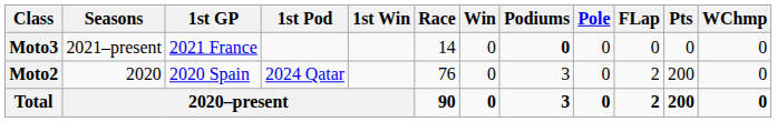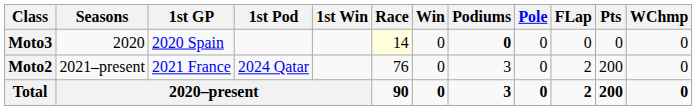 <table class="wikitable" style="text-align:right;">
 <tr>
 <th>Class</th>
 <th>Seasons</th>
 <th>1st GP</th>
 <th>1st Pod</th>
 <th>1st Win</th>
 <th>Race</th>
 <th>Win</th>
 <th>Podiums</th>
 <th><a href='#'>Pole</a></th>
 <th>FLap</th>
 <th>Pts</th>
 <th>WChmp</th>
 </tr>
 <tr>
 <th>Moto3</th>
-<td>2021–present</td>
-<td style="text-align:left;"><a href='#'>2021 France</a></td>
+<td>2020</td>
+<td style="text-align:left;"><a href='#'>2020 Spain</a></td>
 <td></td>
 <td></td>
-<td>14</td>
+<td style="background: lightyellow;">14</td>
 <td>0</td>
 <td><strong>0</strong></td>
 <td>0</td>
 <td>0</td>
 <td>0</td>
 <td>0</td>
 </tr>
 <tr>
 <th>Moto2</th>
-<td>2020</td>
-<td style="text-align:left;"><a href='#'>2020 Spain</a></td>
+<td>2021–present</td>
+<td style="text-align:left;"><a href='#'>2021 France</a></td>
 <td style="text-align:left;"><a href='#'>2024 Qatar</a></td>
 <td style="text-align:left;"></td>
 <td>76</td>
 <td>0</td>
 <td>3</td>
 <td>0</td>
 <td>2</td>
 <td>200</td>
 <td>0</td>
 </tr>
 <tr>
 <th>Total</th>
 <th colspan="4">2020–present</th>
 <td><strong>90</strong></td>
 <td><strong>0</strong></td>
 <td><strong>3</strong></td>
 <td><strong>0</strong></td>
 <td><strong>2</strong></td>
 <td><strong>200</strong></td>
 <td><strong>0</strong></td>
 </tr>
 </table>
